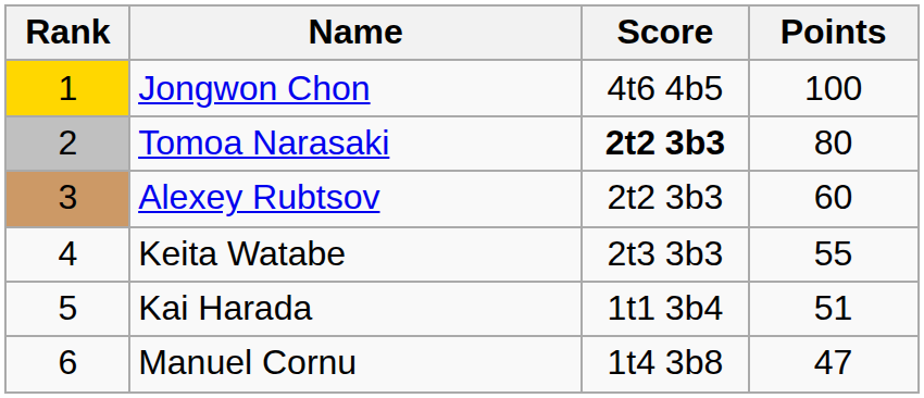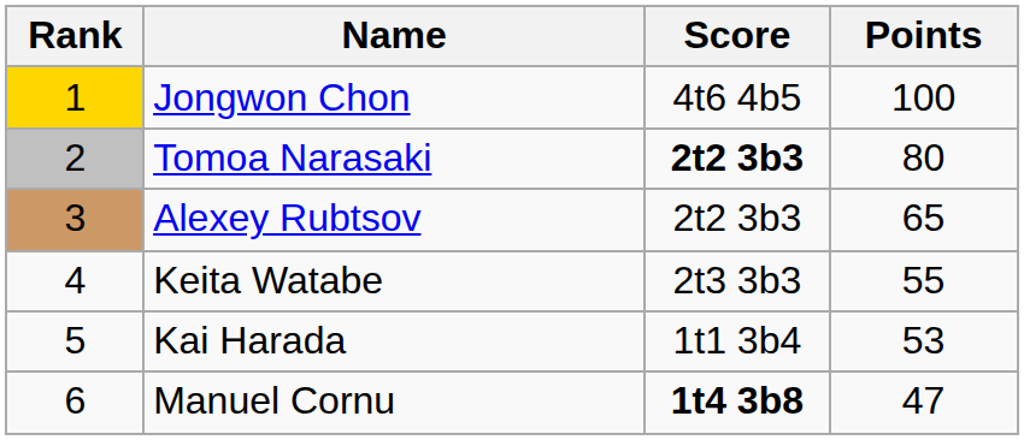 <table class="wikitable">
 <tr>
 <th width = "50">Rank</th>
 <th width = "200">Name</th>
 <th width = "70">Score</th>
 <th width = "70">Points</th>
 </tr>
 <tr>
 <td align="center" style="background: gold">1</td>
 <td> <a href='#'>Jongwon Chon</a></td>
 <td align="center">4t6 4b5</td>
 <td align="center">100</td>
 </tr>
 <tr>
 <td align="center" style="background: silver">2</td>
 <td> <a href='#'>Tomoa Narasaki</a></td>
 <td align="center"><strong>2t2 3b3</strong></td>
 <td align="center">80</td>
 </tr>
 <tr>
 <td align="center" style="background: #cc9966">3</td>
 <td> <a href='#'>Alexey Rubtsov</a></td>
 <td align="center">2t2 3b3</td>
-<td align="center">60</td>
+<td align="center">65</td>
 </tr>
 <tr>
 <td align="center">4</td>
 <td> Keita Watabe</td>
 <td align="center">2t3 3b3</td>
 <td align="center">55</td>
 </tr>
 <tr>
 <td align="center">5</td>
 <td> Kai Harada</td>
 <td align="center">1t1 3b4</td>
-<td align="center">51</td>
+<td align="center">53</td>
 </tr>
 <tr>
 <td align="center">6</td>
 <td> Manuel Cornu</td>
-<td align="center">1t4 3b8</td>
+<td align="center"><strong>1t4 3b8</strong></td>
 <td align="center">47</td>
 </tr>
 <tr>
 </tr>
 </table>
